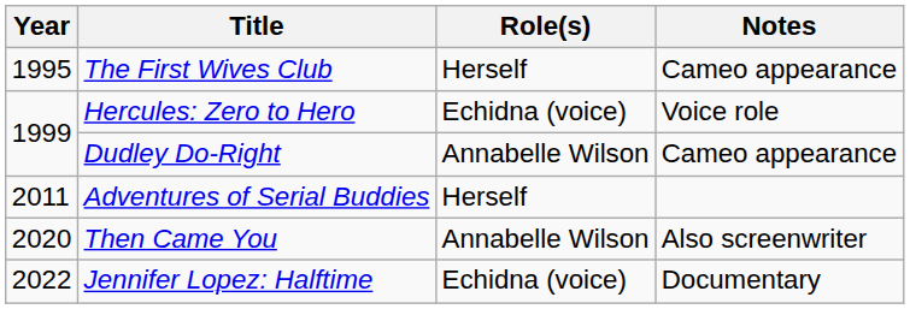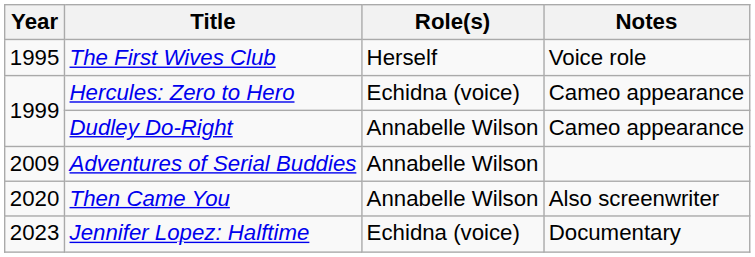 <table class="wikitable plainrowheaders sortable">
 <tr>
 <th scope="col">Year</th>
 <th scope="col">Title</th>
 <th scope="col">Role(s)</th>
 <th scope="col" class="unsortable">Notes</th>
 </tr>
 <tr>
 <td>1995</td>
 <td><em><a href='#'>The First Wives Club</a></em></td>
 <td>Herself</td>
-<td>Cameo appearance</td>
+<td>Voice role</td>
 </tr>
 <tr>
 <td rowspan="2">1999</td>
 <td><em><a href='#'>Hercules: Zero to Hero</a></em></td>
 <td>Echidna (voice)</td>
-<td>Voice role</td>
+<td>Cameo appearance</td>
 </tr>
 <tr>
 <td><em><a href='#'>Dudley Do-Right</a></em></td>
 <td>Annabelle Wilson</td>
 <td>Cameo appearance</td>
 </tr>
 <tr>
-<td>2011</td>
+<td>2009</td>
 <td><em><a href='#'>Adventures of Serial Buddies</a></em></td>
-<td>Herself</td>
+<td>Annabelle Wilson</td>
 <td></td>
 </tr>
 <tr>
 <td>2020</td>
 <td><em><a href='#'>Then Came You</a></em></td>
 <td>Annabelle Wilson</td>
 <td>Also screenwriter</td>
 </tr>
 <tr>
-<td>2022</td>
+<td>2023</td>
 <td><em><a href='#'>Jennifer Lopez: Halftime</a></em></td>
 <td>Echidna (voice)</td>
 <td>Documentary</td>
 </tr>
 </table>
